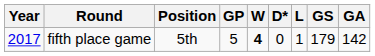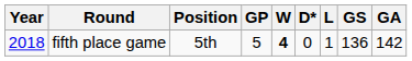 <table class="wikitable" style="text-align: center;">
 <tr>
 <th>Year</th>
 <th>Round</th>
 <th>Position</th>
 <th>GP</th>
 <th>W</th>
 <th>D*</th>
 <th>L</th>
 <th>GS</th>
 <th>GA</th>
 </tr>
 <tr>
-<td> <a href='#'>2017</a></td>
+<td> <a href='#'>2018</a></td>
 <td>fifth place game</td>
 <td>5th</td>
 <td>5</td>
 <td><strong>4</strong></td>
 <td>0</td>
 <td>1</td>
-<td>179</td>
+<td>136</td>
 <td>142</td>
 </tr>
 </table>
